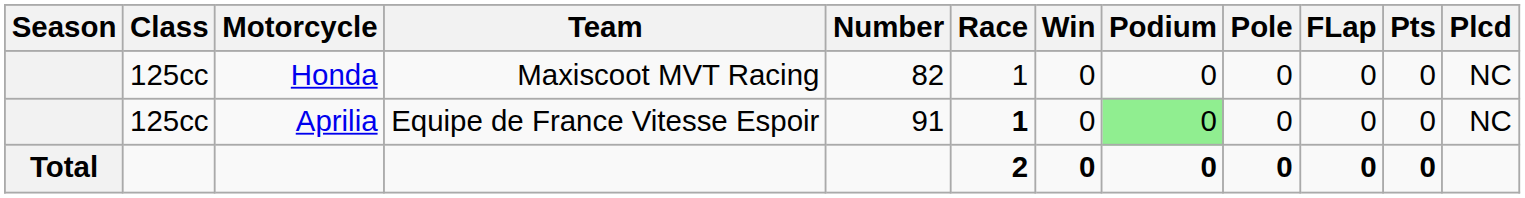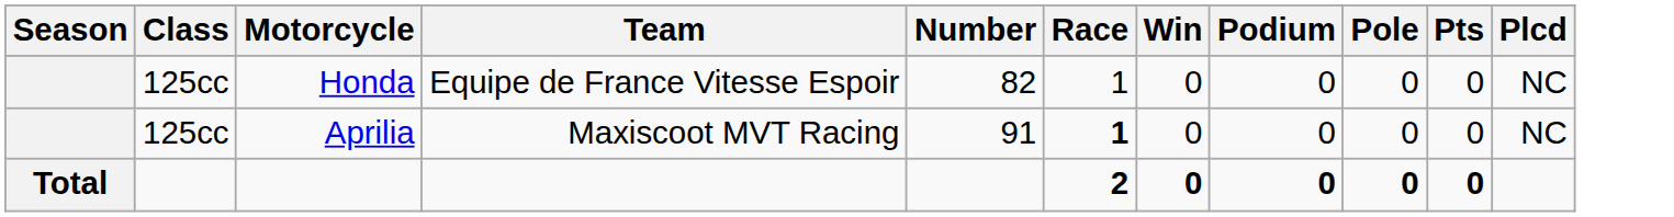 <table class="wikitable">
 <tr>
 <th>Season</th>
 <th>Class</th>
 <th>Motorcycle</th>
 <th>Team</th>
 <th>Number</th>
 <th>Race</th>
 <th>Win</th>
 <th>Podium</th>
 <th>Pole</th>
-<th>FLap</th>
 <th>Pts</th>
 <th>Plcd</th>
 </tr>
 <tr align="right">
 <th></th>
 <td>125cc</td>
 <td><a href='#'>Honda</a></td>
-<td>Maxiscoot MVT Racing</td>
+<td>Equipe de France Vitesse Espoir</td>
 <td>82</td>
 <td>1</td>
-<td>0</td>
 <td>0</td>
 <td>0</td>
 <td>0</td>
 <td>0</td>
 <td>NC</td>
 </tr>
 <tr align="right">
 <th></th>
 <td>125cc</td>
 <td><a href='#'>Aprilia</a></td>
-<td>Equipe de France Vitesse Espoir</td>
+<td>Maxiscoot MVT Racing</td>
 <td>91</td>
 <td><strong>1</strong></td>
 <td>0</td>
-<td style="background: lightgreen;">0</td>
 <td>0</td>
 <td>0</td>
 <td>0</td>
 <td>NC</td>
 </tr>
 <tr align="right">
 <th>Total</th>
 <td></td>
 <td></td>
 <td></td>
 <td></td>
 <td><strong>2</strong></td>
 <td><strong>0</strong></td>
 <td><strong>0</strong></td>
 <td><strong>0</strong></td>
 <td><strong>0</strong></td>
-<td><strong>0</strong></td>
 <td></td>
 </tr>
 </table>
